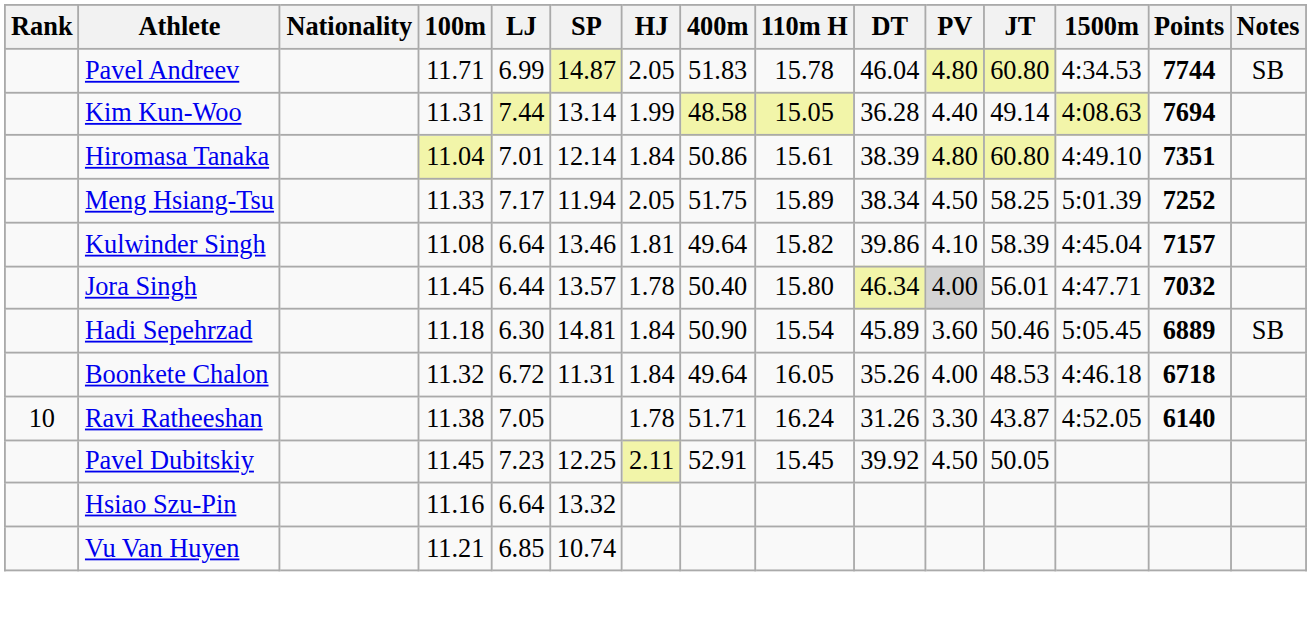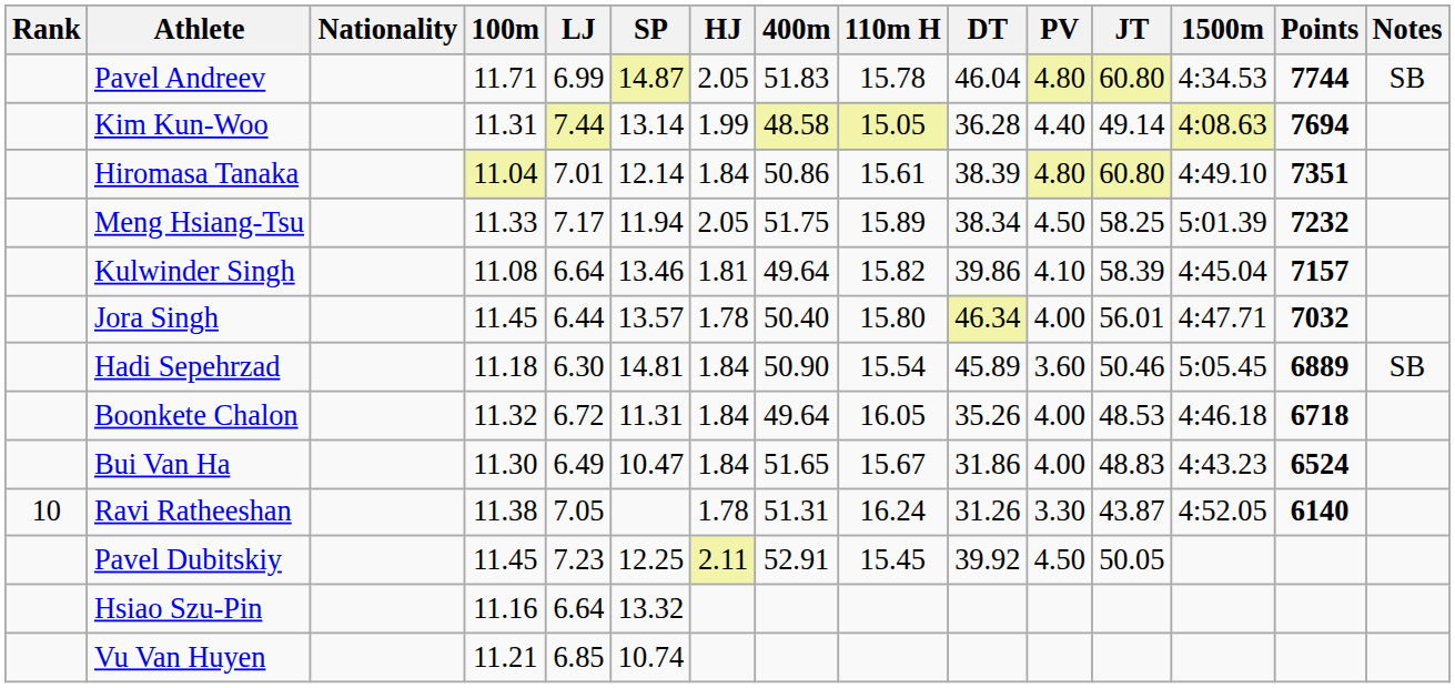 <table class="wikitable sortable" style=" text-align:center; font-size:90%;">
 <tr>
 <th>Rank</th>
 <th>Athlete</th>
 <th>Nationality</th>
 <th>100m</th>
 <th>LJ</th>
 <th>SP</th>
 <th>HJ</th>
 <th>400m</th>
 <th>110m H</th>
 <th>DT</th>
 <th>PV</th>
 <th>JT</th>
 <th>1500m</th>
 <th>Points</th>
 <th>Notes</th>
 </tr>
 <tr>
 <td></td>
 <td align=left><a href='#'>Pavel Andreev</a></td>
 <td align=left></td>
 <td>11.71</td>
 <td>6.99</td>
 <td bgcolor=#F2F5A9>14.87</td>
 <td>2.05</td>
 <td>51.83</td>
 <td>15.78</td>
 <td>46.04</td>
 <td bgcolor=#F2F5A9>4.80</td>
 <td bgcolor=#F2F5A9>60.80</td>
 <td>4:34.53</td>
 <td><strong>7744</strong></td>
 <td>SB</td>
 </tr>
 <tr>
 <td></td>
 <td align=left><a href='#'>Kim Kun-Woo</a></td>
 <td align=left></td>
 <td>11.31</td>
 <td bgcolor=#F2F5A9>7.44</td>
 <td>13.14</td>
 <td>1.99</td>
 <td bgcolor=#F2F5A9>48.58</td>
 <td bgcolor=#F2F5A9>15.05</td>
 <td>36.28</td>
 <td>4.40</td>
 <td>49.14</td>
 <td bgcolor=#F2F5A9>4:08.63</td>
 <td><strong>7694</strong></td>
 <td></td>
 </tr>
 <tr>
 <td></td>
 <td align=left><a href='#'>Hiromasa Tanaka</a></td>
 <td align=left></td>
 <td bgcolor=#F2F5A9>11.04</td>
 <td>7.01</td>
 <td>12.14</td>
 <td>1.84</td>
 <td>50.86</td>
 <td>15.61</td>
 <td>38.39</td>
 <td bgcolor=#F2F5A9>4.80</td>
 <td bgcolor=#F2F5A9>60.80</td>
 <td>4:49.10</td>
 <td><strong>7351</strong></td>
 <td></td>
 </tr>
 <tr>
 <td></td>
 <td align=left><a href='#'>Meng Hsiang-Tsu</a></td>
 <td align=left></td>
 <td>11.33</td>
 <td>7.17</td>
 <td>11.94</td>
 <td>2.05</td>
 <td>51.75</td>
 <td>15.89</td>
 <td>38.34</td>
 <td>4.50</td>
 <td>58.25</td>
 <td>5:01.39</td>
-<td><strong>7252</strong></td>
+<td><strong>7232</strong></td>
 <td></td>
 </tr>
 <tr>
 <td></td>
 <td align=left><a href='#'>Kulwinder Singh</a></td>
 <td align=left></td>
 <td>11.08</td>
 <td>6.64</td>
 <td>13.46</td>
 <td>1.81</td>
 <td>49.64</td>
 <td>15.82</td>
 <td>39.86</td>
 <td>4.10</td>
 <td>58.39</td>
 <td>4:45.04</td>
 <td><strong>7157</strong></td>
 <td></td>
 </tr>
 <tr>
 <td></td>
 <td align=left><a href='#'>Jora Singh</a></td>
 <td align=left></td>
 <td>11.45</td>
 <td>6.44</td>
 <td>13.57</td>
 <td>1.78</td>
 <td>50.40</td>
 <td>15.80</td>
 <td bgcolor=#F2F5A9>46.34</td>
-<td style="background: lightgrey;">4.00</td>
+<td>4.00</td>
 <td>56.01</td>
 <td>4:47.71</td>
 <td><strong>7032</strong></td>
 <td></td>
 </tr>
 <tr>
 <td></td>
 <td align=left><a href='#'>Hadi Sepehrzad</a></td>
 <td align=left></td>
 <td>11.18</td>
 <td>6.30</td>
 <td>14.81</td>
 <td>1.84</td>
 <td>50.90</td>
 <td>15.54</td>
 <td>45.89</td>
 <td>3.60</td>
 <td>50.46</td>
 <td>5:05.45</td>
 <td><strong>6889</strong></td>
 <td>SB</td>
 </tr>
 <tr>
 <td></td>
 <td align=left><a href='#'>Boonkete Chalon</a></td>
 <td align=left></td>
 <td>11.32</td>
 <td>6.72</td>
 <td>11.31</td>
 <td>1.84</td>
 <td>49.64</td>
 <td>16.05</td>
 <td>35.26</td>
 <td>4.00</td>
 <td>48.53</td>
 <td>4:46.18</td>
 <td><strong>6718</strong></td>
 <td></td>
 </tr>
 <tr>
+<td></td>
+<td align=left><a href='#'>Bui Van Ha</a></td>
+<td align=left></td>
+<td>11.30</td>
+<td>6.49</td>
+<td>10.47</td>
+<td>1.84</td>
+<td>51.65</td>
+<td>15.67</td>
+<td>31.86</td>
+<td>4.00</td>
+<td>48.83</td>
+<td>4:43.23</td>
+<td><strong>6524</strong></td>
+<td></td>
+</tr>
+<tr>
 <td>10</td>
 <td align=left><a href='#'>Ravi Ratheeshan</a></td>
 <td align=left></td>
 <td>11.38</td>
 <td>7.05</td>
 <td></td>
 <td>1.78</td>
-<td>51.71</td>
+<td>51.31</td>
 <td>16.24</td>
 <td>31.26</td>
 <td>3.30</td>
 <td>43.87</td>
 <td>4:52.05</td>
 <td><strong>6140</strong></td>
 <td></td>
 </tr>
 <tr>
 <td></td>
 <td align=left><a href='#'>Pavel Dubitskiy</a></td>
 <td align=left></td>
 <td>11.45</td>
 <td>7.23</td>
 <td>12.25</td>
 <td bgcolor=#F2F5A9>2.11</td>
 <td>52.91</td>
 <td>15.45</td>
 <td>39.92</td>
 <td>4.50</td>
 <td>50.05</td>
 <td></td>
 <td><strong></strong></td>
 <td></td>
 </tr>
 <tr>
 <td></td>
 <td align=left><a href='#'>Hsiao Szu-Pin</a></td>
 <td align=left></td>
 <td>11.16</td>
 <td>6.64</td>
 <td>13.32</td>
 <td></td>
 <td></td>
 <td></td>
 <td></td>
 <td></td>
 <td></td>
 <td></td>
 <td><strong></strong></td>
 <td></td>
 </tr>
 <tr>
 <td></td>
 <td align=left><a href='#'>Vu Van Huyen</a></td>
 <td align=left></td>
 <td>11.21</td>
 <td>6.85</td>
 <td>10.74</td>
 <td></td>
 <td></td>
 <td></td>
 <td></td>
 <td></td>
 <td></td>
 <td></td>
 <td><strong></strong></td>
 <td></td>
 </tr>
 </table>
